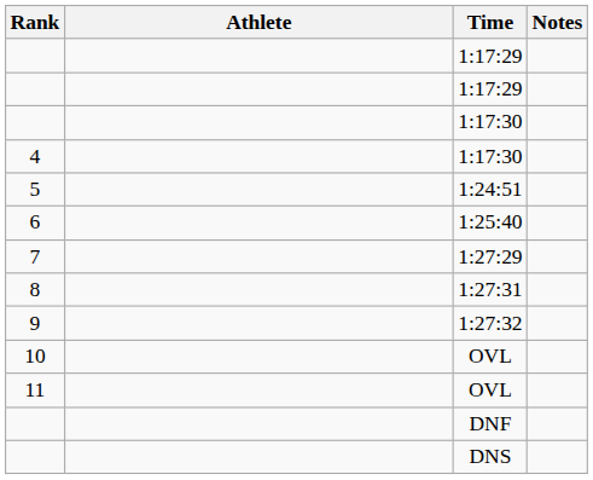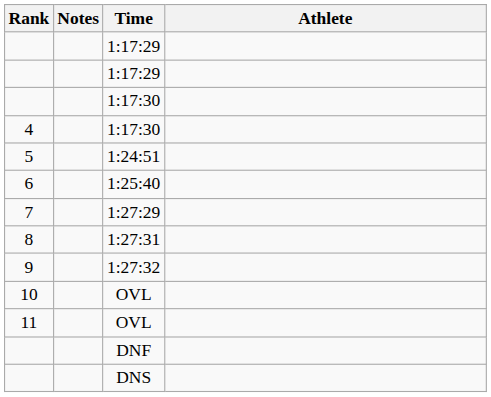 <table class="wikitable" style="text-align:center">
 <tr>
 <th>Rank</th>
+<th>Notes</th>
+<th>Time</th>
 <th Style="width:18em">Athlete</th>
-<th>Time</th>
-<th>Notes</th>
 </tr>
 <tr>
 <td></td>
+<td></td>
+<td>1:17:29</td>
 <td style="text-align:left"></td>
-<td>1:17:29</td>
-<td></td>
 </tr>
 <tr>
 <td></td>
+<td></td>
+<td>1:17:29</td>
 <td style="text-align:left"></td>
-<td>1:17:29</td>
-<td></td>
 </tr>
 <tr>
 <td></td>
+<td></td>
+<td>1:17:30</td>
 <td style="text-align:left"></td>
-<td>1:17:30</td>
-<td></td>
 </tr>
 <tr>
 <td>4</td>
+<td></td>
+<td>1:17:30</td>
 <td style="text-align:left"></td>
-<td>1:17:30</td>
-<td></td>
 </tr>
 <tr>
 <td>5</td>
+<td></td>
+<td>1:24:51</td>
 <td style="text-align:left"></td>
-<td>1:24:51</td>
-<td></td>
 </tr>
 <tr>
 <td>6</td>
+<td></td>
+<td>1:25:40</td>
 <td style="text-align:left"></td>
-<td>1:25:40</td>
-<td></td>
 </tr>
 <tr>
 <td>7</td>
+<td></td>
+<td>1:27:29</td>
 <td style="text-align:left"></td>
-<td>1:27:29</td>
-<td></td>
 </tr>
 <tr>
 <td>8</td>
+<td></td>
+<td>1:27:31</td>
 <td style="text-align:left"></td>
-<td>1:27:31</td>
-<td></td>
 </tr>
 <tr>
 <td>9</td>
+<td></td>
+<td>1:27:32</td>
 <td style="text-align:left"></td>
-<td>1:27:32</td>
-<td></td>
 </tr>
 <tr>
 <td>10</td>
+<td></td>
+<td>OVL</td>
 <td style="text-align:left"></td>
-<td>OVL</td>
-<td></td>
 </tr>
 <tr>
 <td>11</td>
+<td></td>
+<td>OVL</td>
 <td style="text-align:left"></td>
-<td>OVL</td>
-<td></td>
 </tr>
 <tr>
 <td></td>
+<td></td>
+<td>DNF</td>
 <td style="text-align:left"></td>
-<td>DNF</td>
-<td></td>
 </tr>
 <tr>
 <td></td>
+<td></td>
+<td>DNS</td>
 <td style="text-align:left"></td>
-<td>DNS</td>
-<td></td>
 </tr>
 </table>
